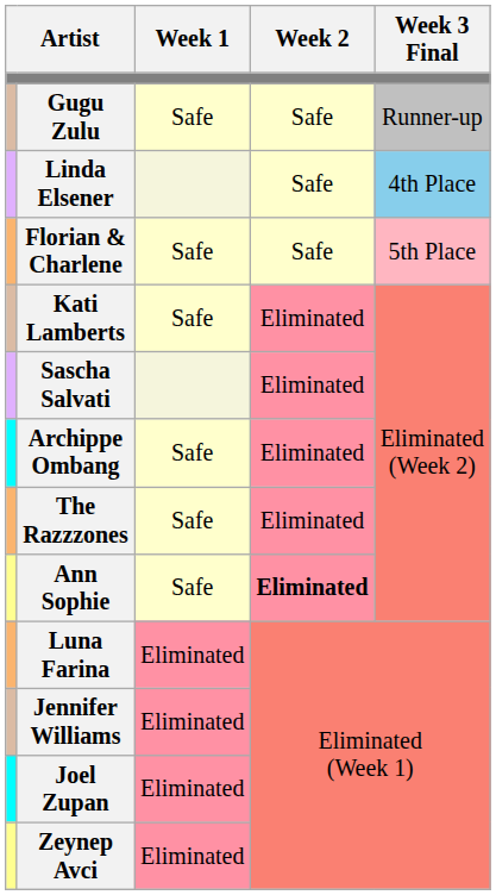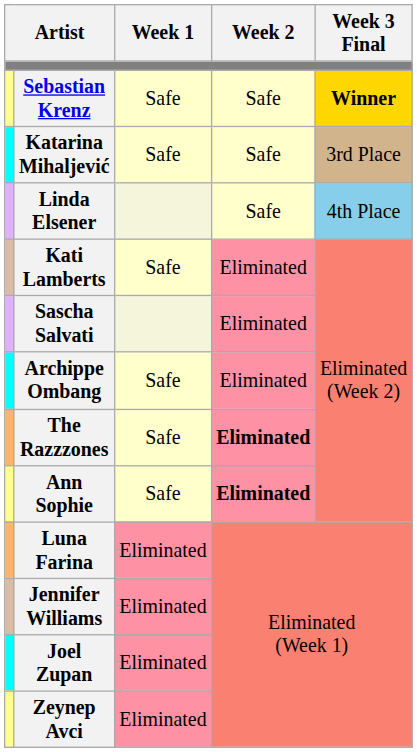 <table class="wikitable" style="text-align:center; font-size:95%; width:50%">
 <tr>
 <th style="width:18%" colspan="2">Artist</th>
 <th style="width:11%" scope="col">Week 1</th>
 <th style="width:11%" scope="col">Week 2</th>
 <th style="width:11%" scope="col">Week 3<br>Final</th>
 </tr>
 <tr>
 <th colspan="5" style="background:grey"></th>
 </tr>
 <tr>
-<th style="background:#dbbba4"></th>
-<th>Gugu Zulu</th>
+<th style="background:#ffff90"></th>
+<th><a href='#'>Sebastian Krenz</a></th>
 <td style="background:#FFFFCC">Safe</td>
 <td style="background:#FFFFCC">Safe</td>
-<td style="background:silver">Runner-up</td>
+<td style="background:gold"><strong>Winner</strong></td>
+</tr>
+<tr>
+<th style="background:#00ffff"></th>
+<th>Katarina Mihaljević</th>
+<td style="background:#FFFFCC">Safe</td>
+<td style="background:#FFFFCC">Safe</td>
+<td style="background:tan">3rd Place</td>
 </tr>
 <tr>
 <th style="background:#E0B0FF"></th>
 <th>Linda Elsener</th>
 <td style="background:#F5F5DC;"></td>
 <td style="background:#FFFFCC">Safe</td>
 <td style="background:skyblue">4th Place</td>
-</tr>
-<tr>
-<th style="background:#fbb46e"></th>
-<th>Florian & Charlene</th>
-<td style="background:#FFFFCC">Safe</td>
-<td style="background:#FFFFCC">Safe</td>
-<td style="background:lightpink">5th Place</td>
 </tr>
 <tr>
 <th style="background:#dbbba4"></th>
 <th>Kati Lamberts</th>
 <td style="background:#FFFFCC">Safe</td>
 <td style="background:#FF91A4">Eliminated</td>
 <td style="background:salmon" rowspan="5">Eliminated<br>(Week 2)</td>
 </tr>
 <tr>
 <th style="background:#E0B0FF"></th>
 <th>Sascha Salvati</th>
 <td style="background:#F5F5DC;"></td>
 <td style="background:#FF91A4">Eliminated</td>
 </tr>
 <tr>
 <th style="background:#00ffff"></th>
 <th>Archippe Ombang</th>
 <td style="background:#FFFFCC">Safe</td>
 <td style="background:#FF91A4">Eliminated</td>
 </tr>
 <tr>
 <th style="background:#fbb46e"></th>
 <th>The Razzzones</th>
 <td style="background:#FFFFCC">Safe</td>
-<td style="background:#FF91A4">Eliminated</td>
+<td style="background:#FF91A4"><strong>Eliminated</strong></td>
 </tr>
 <tr>
 <th style="background:#ffff90"></th>
 <th>Ann Sophie</th>
 <td style="background:#FFFFCC">Safe</td>
 <td style="background:#FF91A4"><strong>Eliminated</strong></td>
 </tr>
 <tr>
 <th style="background:#fbb46e"></th>
 <th>Luna Farina</th>
 <td style="background:#FF91A4">Eliminated</td>
 <td style="background:salmon" rowspan="4" colspan="2">Eliminated<br>(Week 1)</td>
 </tr>
 <tr>
 <th style="background:#dbbba4"></th>
 <th>Jennifer Williams</th>
 <td style="background:#FF91A4">Eliminated</td>
 </tr>
 <tr>
 <th style="background:#00ffff"></th>
 <th>Joel Zupan</th>
 <td style="background:#FF91A4">Eliminated</td>
 </tr>
 <tr>
 <th style="background:#ffff90"></th>
 <th>Zeynep Avci</th>
 <td style="background:#FF91A4">Eliminated</td>
 </tr>
 <tr>
 </tr>
 </table>
